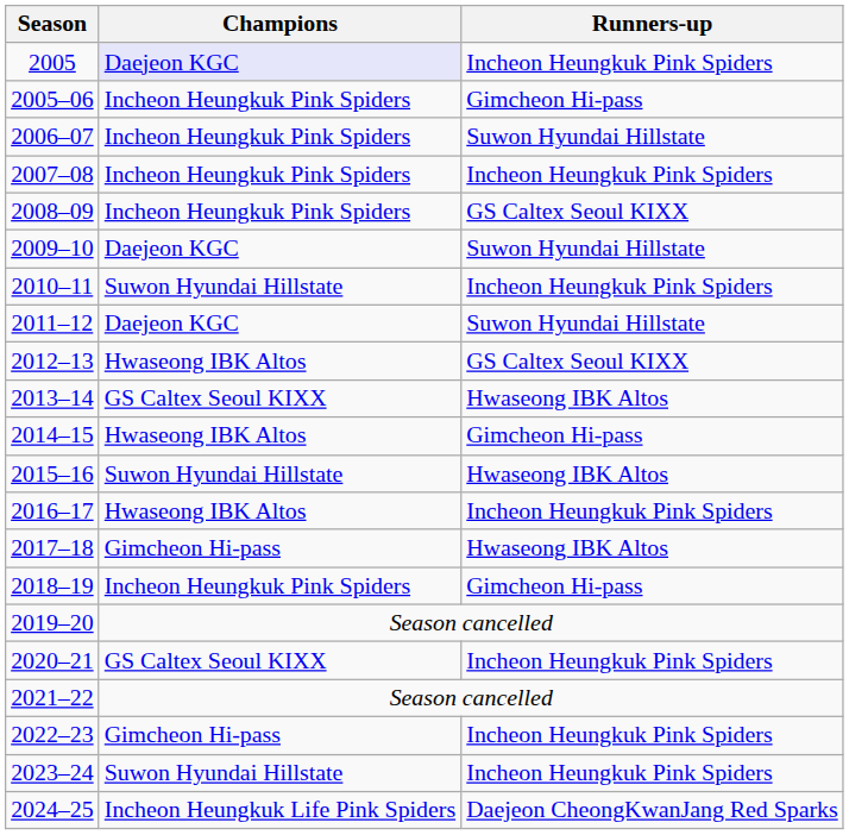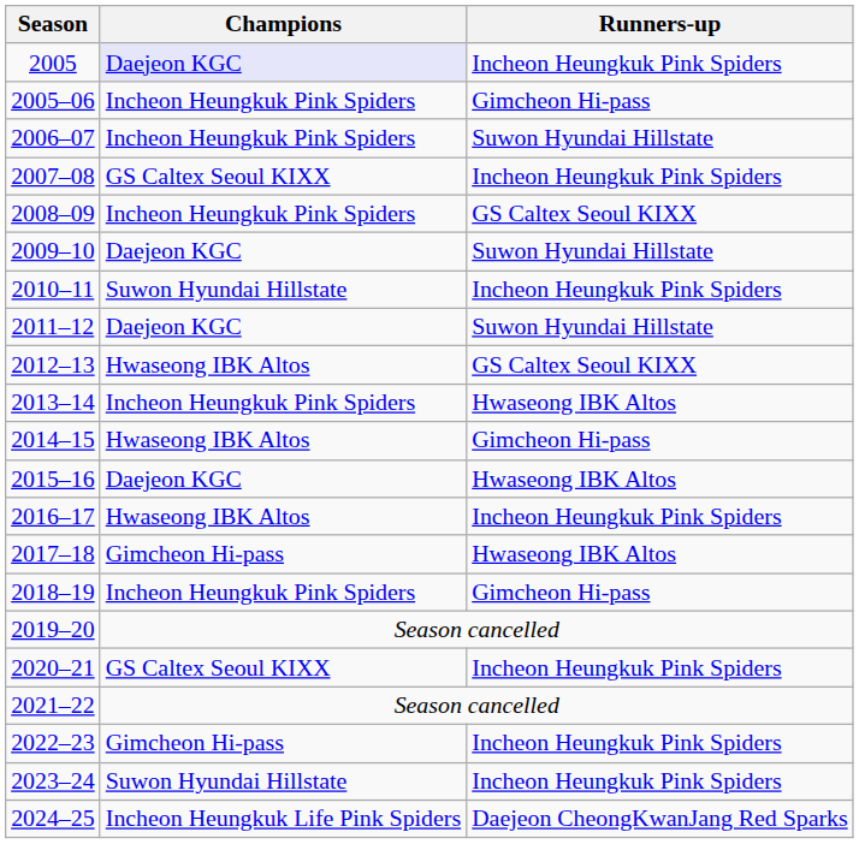 <table class="wikitable">
 <tr>
 <th>Season</th>
 <th>Champions</th>
 <th>Runners-up</th>
 </tr>
 <tr>
 <td align=center><a href='#'>2005</a></td>
 <td style="background: lavender;"><a href='#'>Daejeon KGC</a></td>
 <td><a href='#'>Incheon Heungkuk Pink Spiders</a></td>
 </tr>
 <tr>
 <td align=center><a href='#'>2005–06</a></td>
 <td><a href='#'>Incheon Heungkuk Pink Spiders</a></td>
 <td><a href='#'>Gimcheon Hi-pass</a></td>
 </tr>
 <tr>
 <td align=center><a href='#'>2006–07</a></td>
 <td><a href='#'>Incheon Heungkuk Pink Spiders</a></td>
 <td><a href='#'>Suwon Hyundai Hillstate</a></td>
 </tr>
 <tr>
 <td align=center><a href='#'>2007–08</a></td>
-<td><a href='#'>Incheon Heungkuk Pink Spiders</a></td>
+<td><a href='#'>GS Caltex Seoul KIXX</a></td>
 <td><a href='#'>Incheon Heungkuk Pink Spiders</a></td>
 </tr>
 <tr>
 <td align=center><a href='#'>2008–09</a></td>
 <td><a href='#'>Incheon Heungkuk Pink Spiders</a></td>
 <td><a href='#'>GS Caltex Seoul KIXX</a></td>
 </tr>
 <tr>
 <td align=center><a href='#'>2009–10</a></td>
 <td><a href='#'>Daejeon KGC</a></td>
 <td><a href='#'>Suwon Hyundai Hillstate</a></td>
 </tr>
 <tr>
 <td align=center><a href='#'>2010–11</a></td>
 <td><a href='#'>Suwon Hyundai Hillstate</a></td>
 <td><a href='#'>Incheon Heungkuk Pink Spiders</a></td>
 </tr>
 <tr>
 <td align=center><a href='#'>2011–12</a></td>
 <td><a href='#'>Daejeon KGC</a></td>
 <td><a href='#'>Suwon Hyundai Hillstate</a></td>
 </tr>
 <tr>
 <td align=center><a href='#'>2012–13</a></td>
 <td><a href='#'>Hwaseong IBK Altos</a></td>
 <td><a href='#'>GS Caltex Seoul KIXX</a></td>
 </tr>
 <tr>
 <td align=center><a href='#'>2013–14</a></td>
-<td><a href='#'>GS Caltex Seoul KIXX</a></td>
+<td><a href='#'>Incheon Heungkuk Pink Spiders</a></td>
 <td><a href='#'>Hwaseong IBK Altos</a></td>
 </tr>
 <tr>
 <td align=center><a href='#'>2014–15</a></td>
 <td><a href='#'>Hwaseong IBK Altos</a></td>
 <td><a href='#'>Gimcheon Hi-pass</a></td>
 </tr>
 <tr>
 <td align=center><a href='#'>2015–16</a></td>
-<td><a href='#'>Suwon Hyundai Hillstate</a></td>
+<td><a href='#'>Daejeon KGC</a></td>
 <td><a href='#'>Hwaseong IBK Altos</a></td>
 </tr>
 <tr>
 <td align=center><a href='#'>2016–17</a></td>
 <td><a href='#'>Hwaseong IBK Altos</a></td>
 <td><a href='#'>Incheon Heungkuk Pink Spiders</a></td>
 </tr>
 <tr>
 <td align=center><a href='#'>2017–18</a></td>
 <td><a href='#'>Gimcheon Hi-pass</a></td>
 <td><a href='#'>Hwaseong IBK Altos</a></td>
 </tr>
 <tr>
 <td align=center><a href='#'>2018–19</a></td>
 <td><a href='#'>Incheon Heungkuk Pink Spiders</a></td>
 <td><a href='#'>Gimcheon Hi-pass</a></td>
 </tr>
 <tr>
 <td align=center><a href='#'>2019–20</a></td>
 <td align=center colspan="2"><em>Season cancelled</em></td>
 </tr>
 <tr>
 <td align=center><a href='#'>2020–21</a></td>
 <td><a href='#'>GS Caltex Seoul KIXX</a></td>
 <td><a href='#'>Incheon Heungkuk Pink Spiders</a></td>
 </tr>
 <tr>
 <td align=center><a href='#'>2021–22</a></td>
 <td align=center colspan="2"><em>Season cancelled</em></td>
 </tr>
 <tr>
 <td align=center><a href='#'>2022–23</a></td>
 <td><a href='#'>Gimcheon Hi-pass</a></td>
 <td><a href='#'>Incheon Heungkuk Pink Spiders</a></td>
 </tr>
 <tr>
 <td align=center><a href='#'>2023–24</a></td>
 <td><a href='#'>Suwon Hyundai Hillstate</a></td>
 <td><a href='#'>Incheon Heungkuk Pink Spiders</a></td>
 </tr>
 <tr>
 <td align=center><a href='#'>2024–25</a></td>
 <td><a href='#'>Incheon Heungkuk Life Pink Spiders</a></td>
 <td><a href='#'>Daejeon CheongKwanJang Red Sparks</a></td>
 </tr>
 </table>
